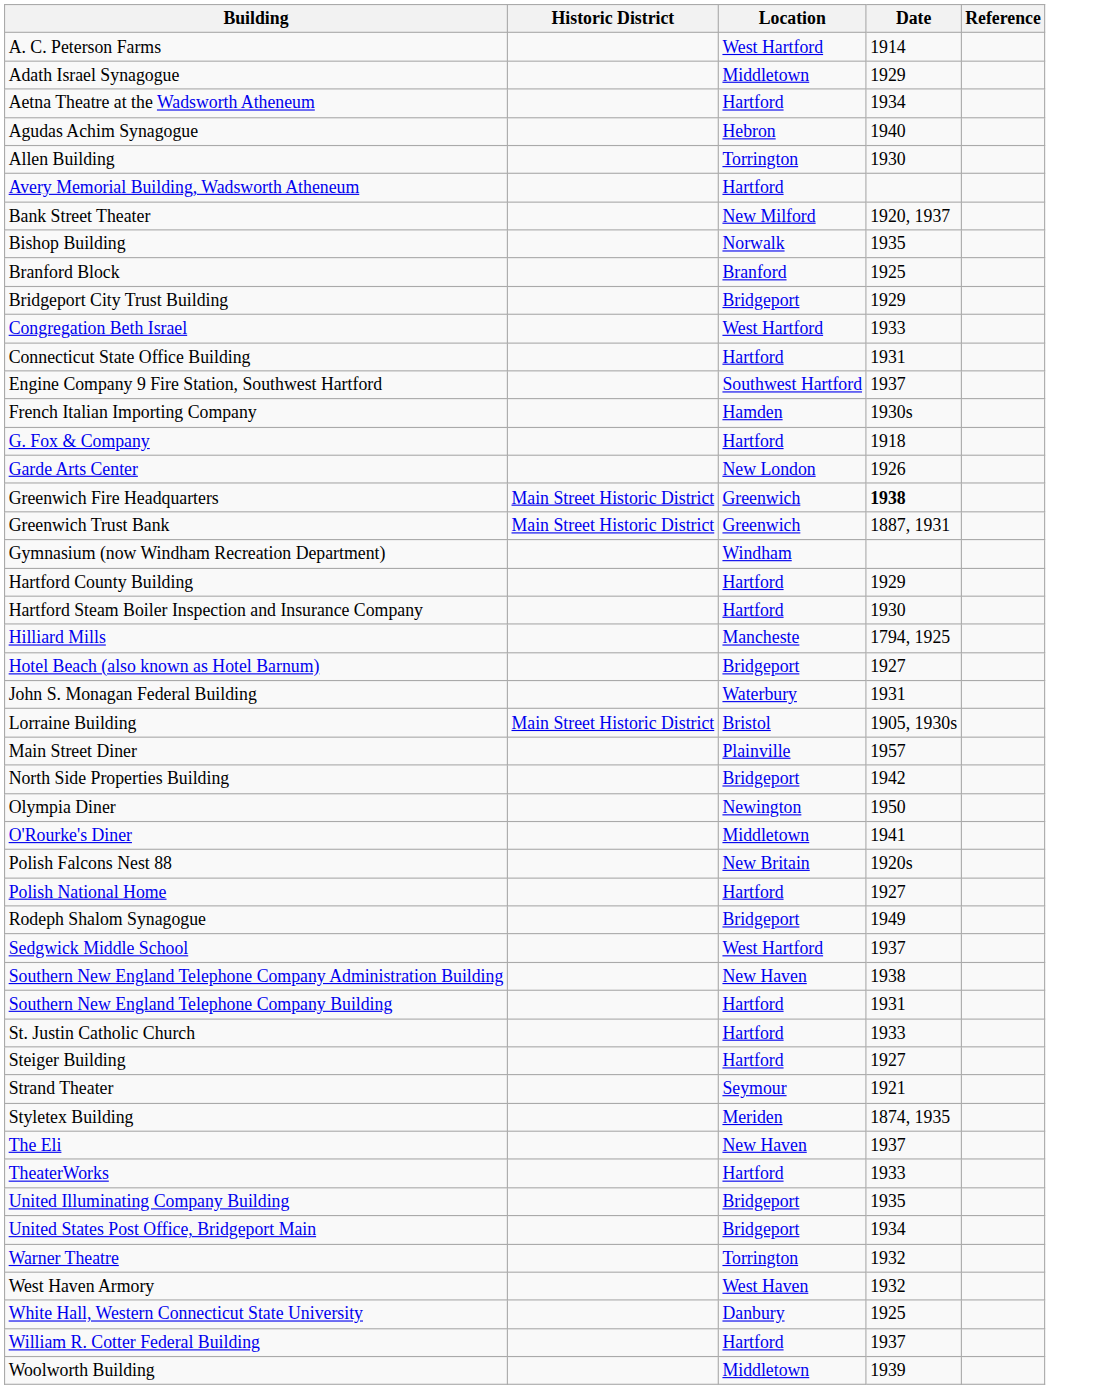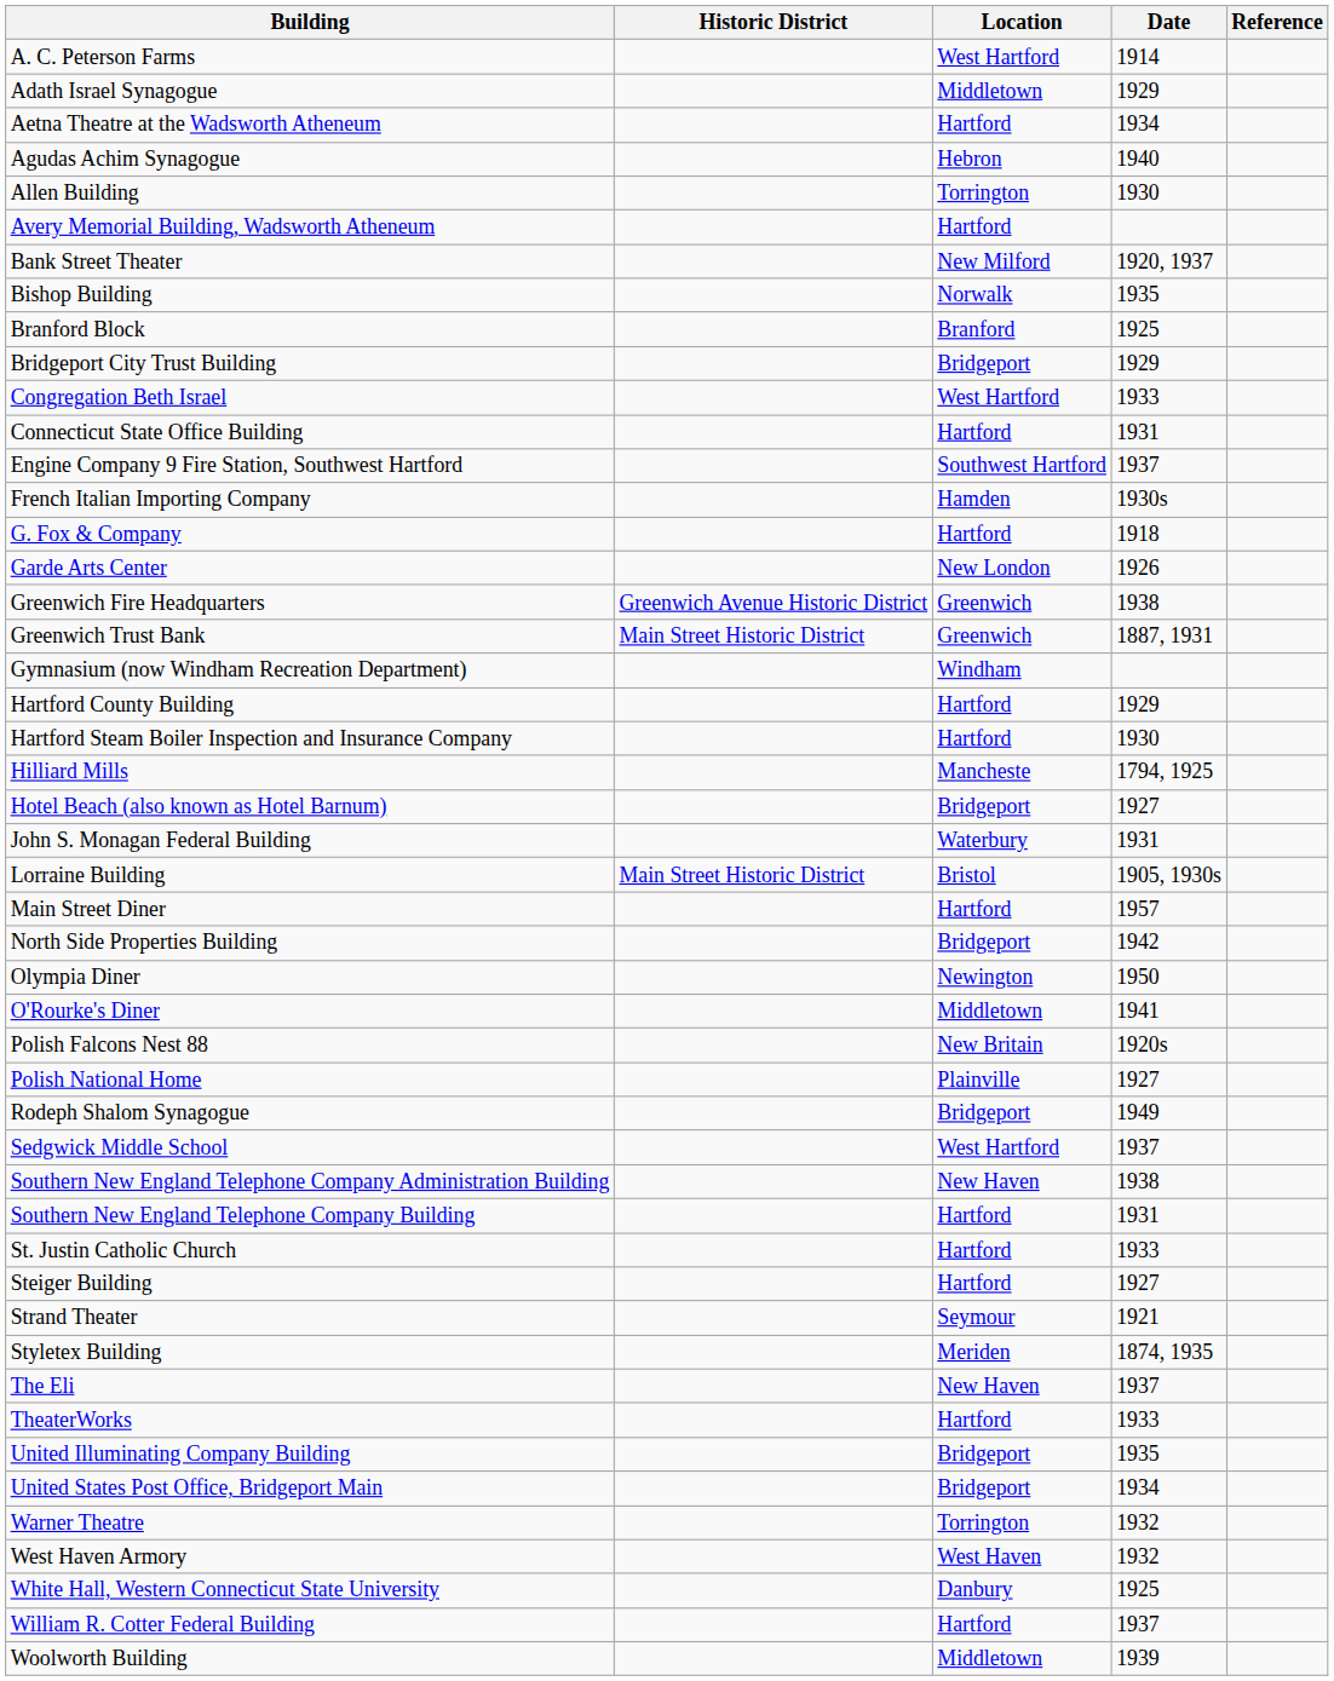 <table class="wikitable sortable">
 <tr>
 <th>Building</th>
 <th>Historic District</th>
 <th>Location</th>
 <th>Date</th>
 <th>Reference</th>
 </tr>
 <tr>
 <td>A. C. Peterson Farms</td>
 <td></td>
 <td><a href='#'>West Hartford</a></td>
 <td>1914</td>
 <td></td>
 </tr>
 <tr>
 <td>Adath Israel Synagogue</td>
 <td></td>
 <td><a href='#'>Middletown</a></td>
 <td>1929</td>
 <td></td>
 </tr>
 <tr>
 <td>Aetna Theatre at the <a href='#'>Wadsworth Atheneum</a></td>
 <td></td>
 <td><a href='#'>Hartford</a></td>
 <td>1934</td>
 <td></td>
 </tr>
 <tr>
 <td>Agudas Achim Synagogue</td>
 <td></td>
 <td><a href='#'>Hebron</a></td>
 <td>1940</td>
 <td></td>
 </tr>
 <tr>
 <td>Allen Building</td>
 <td></td>
 <td><a href='#'>Torrington</a></td>
 <td>1930</td>
 <td></td>
 </tr>
 <tr>
 <td><a href='#'>Avery Memorial Building, Wadsworth Atheneum</a></td>
 <td></td>
 <td><a href='#'>Hartford</a></td>
 <td></td>
 <td></td>
 </tr>
 <tr>
 <td>Bank Street Theater</td>
 <td></td>
 <td><a href='#'>New Milford</a></td>
 <td>1920, 1937</td>
 <td></td>
 </tr>
 <tr>
 <td>Bishop Building</td>
 <td></td>
 <td><a href='#'>Norwalk</a></td>
 <td>1935</td>
 <td></td>
 </tr>
 <tr>
 <td>Branford Block</td>
 <td></td>
 <td><a href='#'>Branford</a></td>
 <td>1925</td>
 <td></td>
 </tr>
 <tr>
 <td>Bridgeport City Trust Building</td>
 <td></td>
 <td><a href='#'>Bridgeport</a></td>
 <td>1929</td>
 <td></td>
 </tr>
 <tr>
 <td><a href='#'>Congregation Beth Israel</a></td>
 <td></td>
 <td><a href='#'>West Hartford</a></td>
 <td>1933</td>
 <td></td>
 </tr>
 <tr>
 <td>Connecticut State Office Building</td>
 <td></td>
 <td><a href='#'>Hartford</a></td>
 <td>1931</td>
 <td></td>
 </tr>
 <tr>
 <td>Engine Company 9 Fire Station, Southwest Hartford</td>
 <td></td>
 <td><a href='#'>Southwest Hartford</a></td>
 <td>1937</td>
 <td></td>
 </tr>
 <tr>
 <td>French Italian Importing Company</td>
 <td></td>
 <td><a href='#'>Hamden</a></td>
 <td>1930s</td>
 <td></td>
 </tr>
 <tr>
 <td><a href='#'>G. Fox & Company</a></td>
 <td></td>
 <td><a href='#'>Hartford</a></td>
 <td>1918</td>
 <td></td>
 </tr>
 <tr>
 <td><a href='#'>Garde Arts Center</a></td>
 <td></td>
 <td><a href='#'>New London</a></td>
 <td>1926</td>
 <td></td>
 </tr>
 <tr>
 <td>Greenwich Fire Headquarters</td>
-<td><a href='#'>Main Street Historic District</a></td>
+<td><a href='#'>Greenwich Avenue Historic District</a></td>
 <td><a href='#'>Greenwich</a></td>
-<td><strong>1938</strong></td>
+<td>1938</td>
 <td></td>
 </tr>
 <tr>
 <td>Greenwich Trust Bank</td>
 <td><a href='#'>Main Street Historic District</a></td>
 <td><a href='#'>Greenwich</a></td>
 <td>1887, 1931</td>
 <td></td>
 </tr>
 <tr>
 <td>Gymnasium (now Windham Recreation Department)</td>
 <td></td>
 <td><a href='#'>Windham</a></td>
 <td></td>
 <td></td>
 </tr>
 <tr>
 <td>Hartford County Building</td>
 <td></td>
 <td><a href='#'>Hartford</a></td>
 <td>1929</td>
 <td></td>
 </tr>
 <tr>
 <td>Hartford Steam Boiler Inspection and Insurance Company</td>
 <td></td>
 <td><a href='#'>Hartford</a></td>
 <td>1930</td>
 <td></td>
 </tr>
 <tr>
 <td><a href='#'>Hilliard Mills</a></td>
 <td></td>
 <td><a href='#'>Mancheste</a></td>
 <td>1794, 1925</td>
 <td></td>
 </tr>
 <tr>
 <td><a href='#'>Hotel Beach (also known as Hotel Barnum)</a></td>
 <td></td>
 <td><a href='#'>Bridgeport</a></td>
 <td>1927</td>
 <td></td>
 </tr>
 <tr>
 <td>John S. Monagan Federal Building</td>
 <td></td>
 <td><a href='#'>Waterbury</a></td>
 <td>1931</td>
 <td></td>
 </tr>
 <tr>
 <td>Lorraine Building</td>
 <td><a href='#'>Main Street Historic District</a></td>
 <td><a href='#'>Bristol</a></td>
 <td>1905, 1930s</td>
 <td></td>
 </tr>
 <tr>
 <td>Main Street Diner</td>
 <td></td>
-<td><a href='#'>Plainville</a></td>
+<td><a href='#'>Hartford</a></td>
 <td>1957</td>
 <td></td>
 </tr>
 <tr>
 <td>North Side Properties Building</td>
 <td></td>
 <td><a href='#'>Bridgeport</a></td>
 <td>1942</td>
 <td></td>
 </tr>
 <tr>
 <td>Olympia Diner</td>
 <td></td>
 <td><a href='#'>Newington</a></td>
 <td>1950</td>
 <td></td>
 </tr>
 <tr>
 <td><a href='#'>O'Rourke's Diner</a></td>
 <td></td>
 <td><a href='#'>Middletown</a></td>
 <td>1941</td>
 <td></td>
 </tr>
 <tr>
 <td>Polish Falcons Nest 88</td>
 <td></td>
 <td><a href='#'>New Britain</a></td>
 <td>1920s</td>
 <td></td>
 </tr>
 <tr>
 <td><a href='#'>Polish National Home</a></td>
 <td></td>
-<td><a href='#'>Hartford</a></td>
+<td><a href='#'>Plainville</a></td>
 <td>1927</td>
 <td></td>
 </tr>
 <tr>
 <td>Rodeph Shalom Synagogue</td>
 <td></td>
 <td><a href='#'>Bridgeport</a></td>
 <td>1949</td>
 <td></td>
 </tr>
 <tr>
 <td><a href='#'>Sedgwick Middle School</a></td>
 <td></td>
 <td><a href='#'>West Hartford</a></td>
 <td>1937</td>
 <td></td>
 </tr>
 <tr>
 <td><a href='#'>Southern New England Telephone Company Administration Building</a></td>
 <td></td>
 <td><a href='#'>New Haven</a></td>
 <td>1938</td>
 <td></td>
 </tr>
 <tr>
 <td><a href='#'>Southern New England Telephone Company Building</a></td>
 <td></td>
 <td><a href='#'>Hartford</a></td>
 <td>1931</td>
 <td></td>
 </tr>
 <tr>
 <td>St. Justin Catholic Church</td>
 <td></td>
 <td><a href='#'>Hartford</a></td>
 <td>1933</td>
 <td></td>
 </tr>
 <tr>
 <td>Steiger Building</td>
 <td></td>
 <td><a href='#'>Hartford</a></td>
 <td>1927</td>
 <td></td>
 </tr>
 <tr>
 <td>Strand Theater</td>
 <td></td>
 <td><a href='#'>Seymour</a></td>
 <td>1921</td>
 <td></td>
 </tr>
 <tr>
 <td>Styletex Building</td>
 <td></td>
 <td><a href='#'>Meriden</a></td>
 <td>1874, 1935</td>
 <td></td>
 </tr>
 <tr>
 <td><a href='#'>The Eli</a></td>
 <td></td>
 <td><a href='#'>New Haven</a></td>
 <td>1937</td>
 <td></td>
 </tr>
 <tr>
 <td><a href='#'>TheaterWorks</a></td>
 <td></td>
 <td><a href='#'>Hartford</a></td>
 <td>1933</td>
 <td></td>
 </tr>
 <tr>
 <td><a href='#'>United Illuminating Company Building</a></td>
 <td></td>
 <td><a href='#'>Bridgeport</a></td>
 <td>1935</td>
 <td></td>
 </tr>
 <tr>
 <td><a href='#'>United States Post Office, Bridgeport Main</a></td>
 <td></td>
 <td><a href='#'>Bridgeport</a></td>
 <td>1934</td>
 <td></td>
 </tr>
 <tr>
 <td><a href='#'>Warner Theatre</a></td>
 <td></td>
 <td><a href='#'>Torrington</a></td>
 <td>1932</td>
 <td></td>
 </tr>
 <tr>
 <td>West Haven Armory</td>
 <td></td>
 <td><a href='#'>West Haven</a></td>
 <td>1932</td>
 <td></td>
 </tr>
 <tr>
 <td><a href='#'>White Hall, Western Connecticut State University</a></td>
 <td></td>
 <td><a href='#'>Danbury</a></td>
 <td>1925</td>
 <td></td>
 </tr>
 <tr>
 <td><a href='#'>William R. Cotter Federal Building</a></td>
 <td></td>
 <td><a href='#'>Hartford</a></td>
 <td>1937</td>
 <td></td>
 </tr>
 <tr>
 <td>Woolworth Building</td>
 <td></td>
 <td><a href='#'>Middletown</a></td>
 <td>1939</td>
 <td></td>
 </tr>
 </table>
